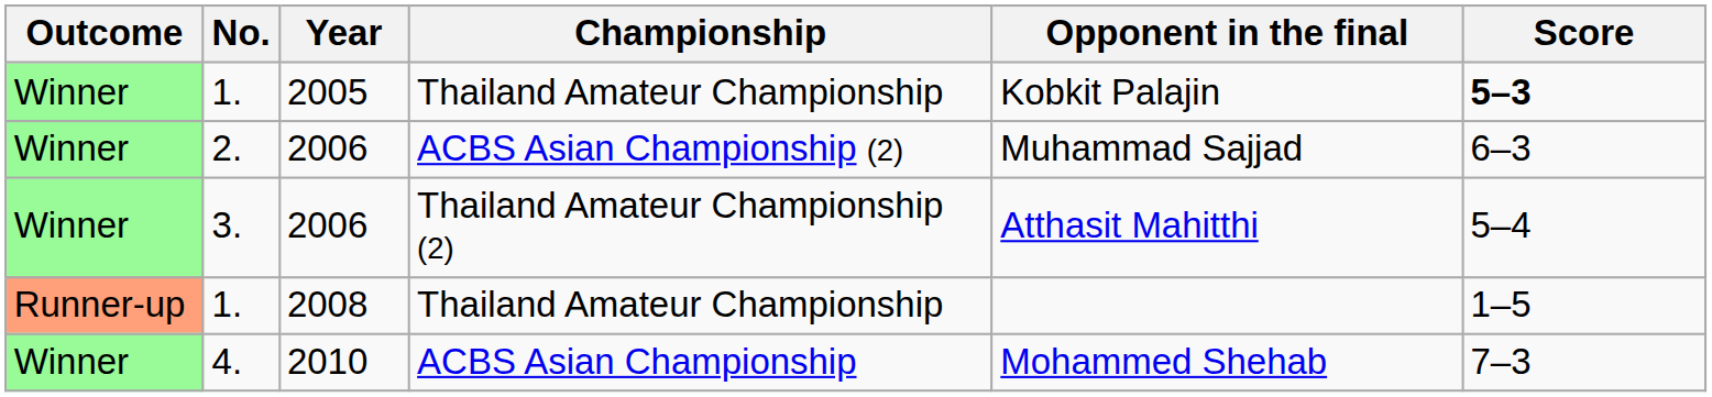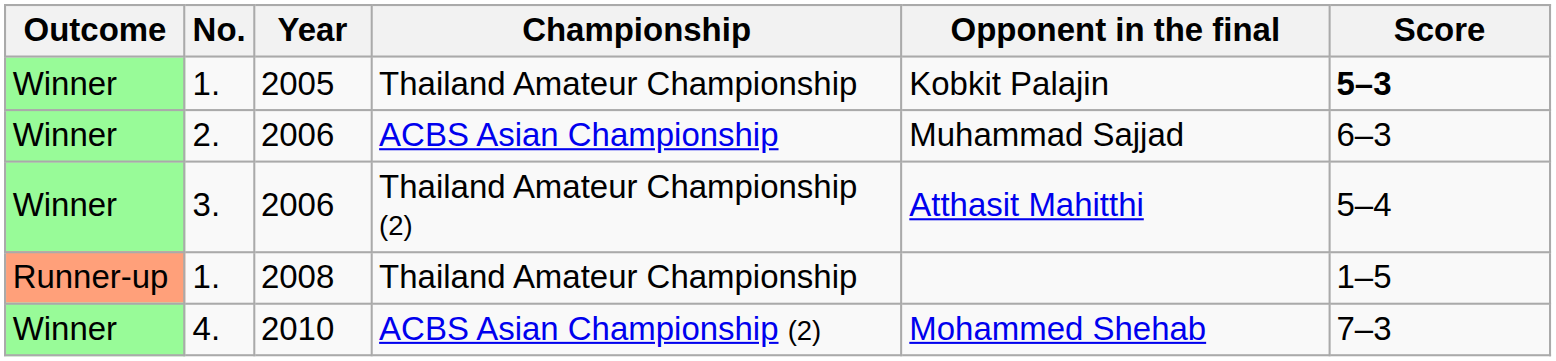 <table class="sortable wikitable">
 <tr>
 <th width="80">Outcome</th>
 <th width="20">No.</th>
 <th width="50">Year</th>
 <th width="250">Championship</th>
 <th width="200">Opponent in the final</th>
 <th width="100">Score</th>
 </tr>
 <tr>
 <td style="background:#98fb98;">Winner</td>
 <td>1.</td>
 <td>2005</td>
 <td>Thailand Amateur Championship</td>
 <td> Kobkit Palajin</td>
 <td><strong>5–3</strong></td>
 </tr>
 <tr>
 <td style="background:#98fb98;">Winner</td>
 <td>2.</td>
 <td>2006</td>
-<td><a href='#'>ACBS Asian Championship</a> <small>(2)</small></td>
+<td><a href='#'>ACBS Asian Championship</a></td>
 <td> Muhammad Sajjad</td>
 <td>6–3</td>
 </tr>
 <tr>
 <td style="background:#98fb98;">Winner</td>
 <td>3.</td>
 <td>2006</td>
 <td>Thailand Amateur Championship <small>(2)</small></td>
 <td> <a href='#'>Atthasit Mahitthi</a></td>
 <td>5–4</td>
 </tr>
 <tr>
 <td style="background:#ffa07a;">Runner-up</td>
 <td>1.</td>
 <td>2008</td>
 <td>Thailand Amateur Championship</td>
 <td> </td>
 <td>1–5</td>
 </tr>
 <tr>
 <td style="background:#98fb98;">Winner</td>
 <td>4.</td>
 <td>2010</td>
-<td><a href='#'>ACBS Asian Championship</a></td>
+<td><a href='#'>ACBS Asian Championship</a> <small>(2)</small></td>
 <td> <a href='#'>Mohammed Shehab</a></td>
 <td>7–3</td>
 </tr>
 </table>
